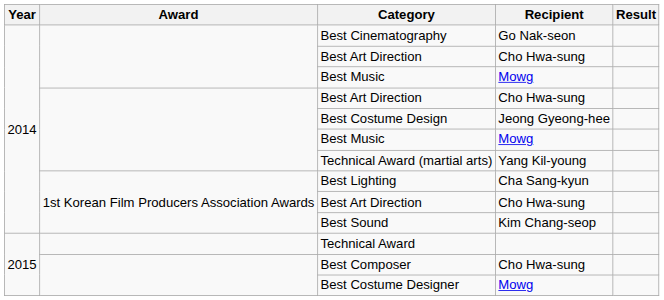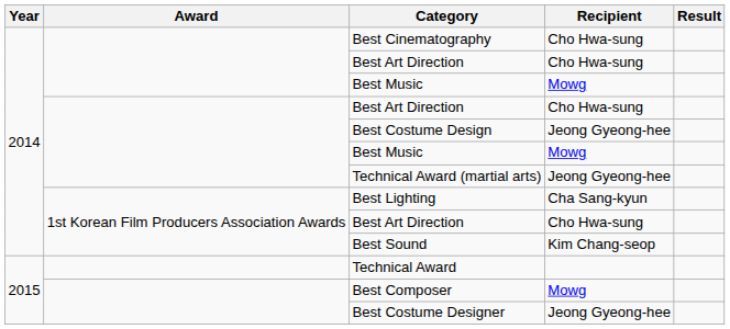 <table class="wikitable">
 <tr>
 <th>Year</th>
 <th>Award</th>
 <th>Category</th>
 <th>Recipient</th>
 <th>Result</th>
 </tr>
 <tr>
 <td rowspan=10>2014</td>
 <td rowspan=3></td>
 <td>Best Cinematography</td>
-<td>Go Nak-seon</td>
+<td>Cho Hwa-sung</td>
 <td></td>
 </tr>
 <tr>
 <td>Best Art Direction</td>
 <td>Cho Hwa-sung</td>
 <td></td>
 </tr>
 <tr>
 <td>Best Music</td>
 <td><a href='#'>Mowg</a></td>
 <td></td>
 </tr>
 <tr>
 <td rowspan=4></td>
 <td>Best Art Direction</td>
 <td>Cho Hwa-sung</td>
 <td></td>
 </tr>
 <tr>
 <td>Best Costume Design</td>
 <td>Jeong Gyeong-hee</td>
 <td></td>
 </tr>
 <tr>
 <td>Best Music</td>
 <td><a href='#'>Mowg</a></td>
 <td></td>
 </tr>
 <tr>
 <td>Technical Award (martial arts)</td>
-<td>Yang Kil-young</td>
+<td>Jeong Gyeong-hee</td>
 <td></td>
 </tr>
 <tr>
 <td rowspan=3 style="text-align:center;">1st Korean Film Producers Association Awards</td>
 <td>Best Lighting</td>
 <td>Cha Sang-kyun</td>
 <td></td>
 </tr>
 <tr>
 <td>Best Art Direction</td>
 <td>Cho Hwa-sung</td>
 <td></td>
 </tr>
 <tr>
 <td>Best Sound</td>
 <td>Kim Chang-seop</td>
 <td></td>
 </tr>
 <tr>
 <td rowspan=3>2015</td>
 <td></td>
 <td>Technical Award</td>
 <td></td>
 <td></td>
 </tr>
 <tr>
 <td rowspan=2></td>
 <td>Best Composer</td>
-<td>Cho Hwa-sung</td>
+<td><a href='#'>Mowg</a></td>
 <td></td>
 </tr>
 <tr>
 <td>Best Costume Designer</td>
-<td><a href='#'>Mowg</a></td>
+<td>Jeong Gyeong-hee</td>
 <td></td>
 </tr>
 </table>
